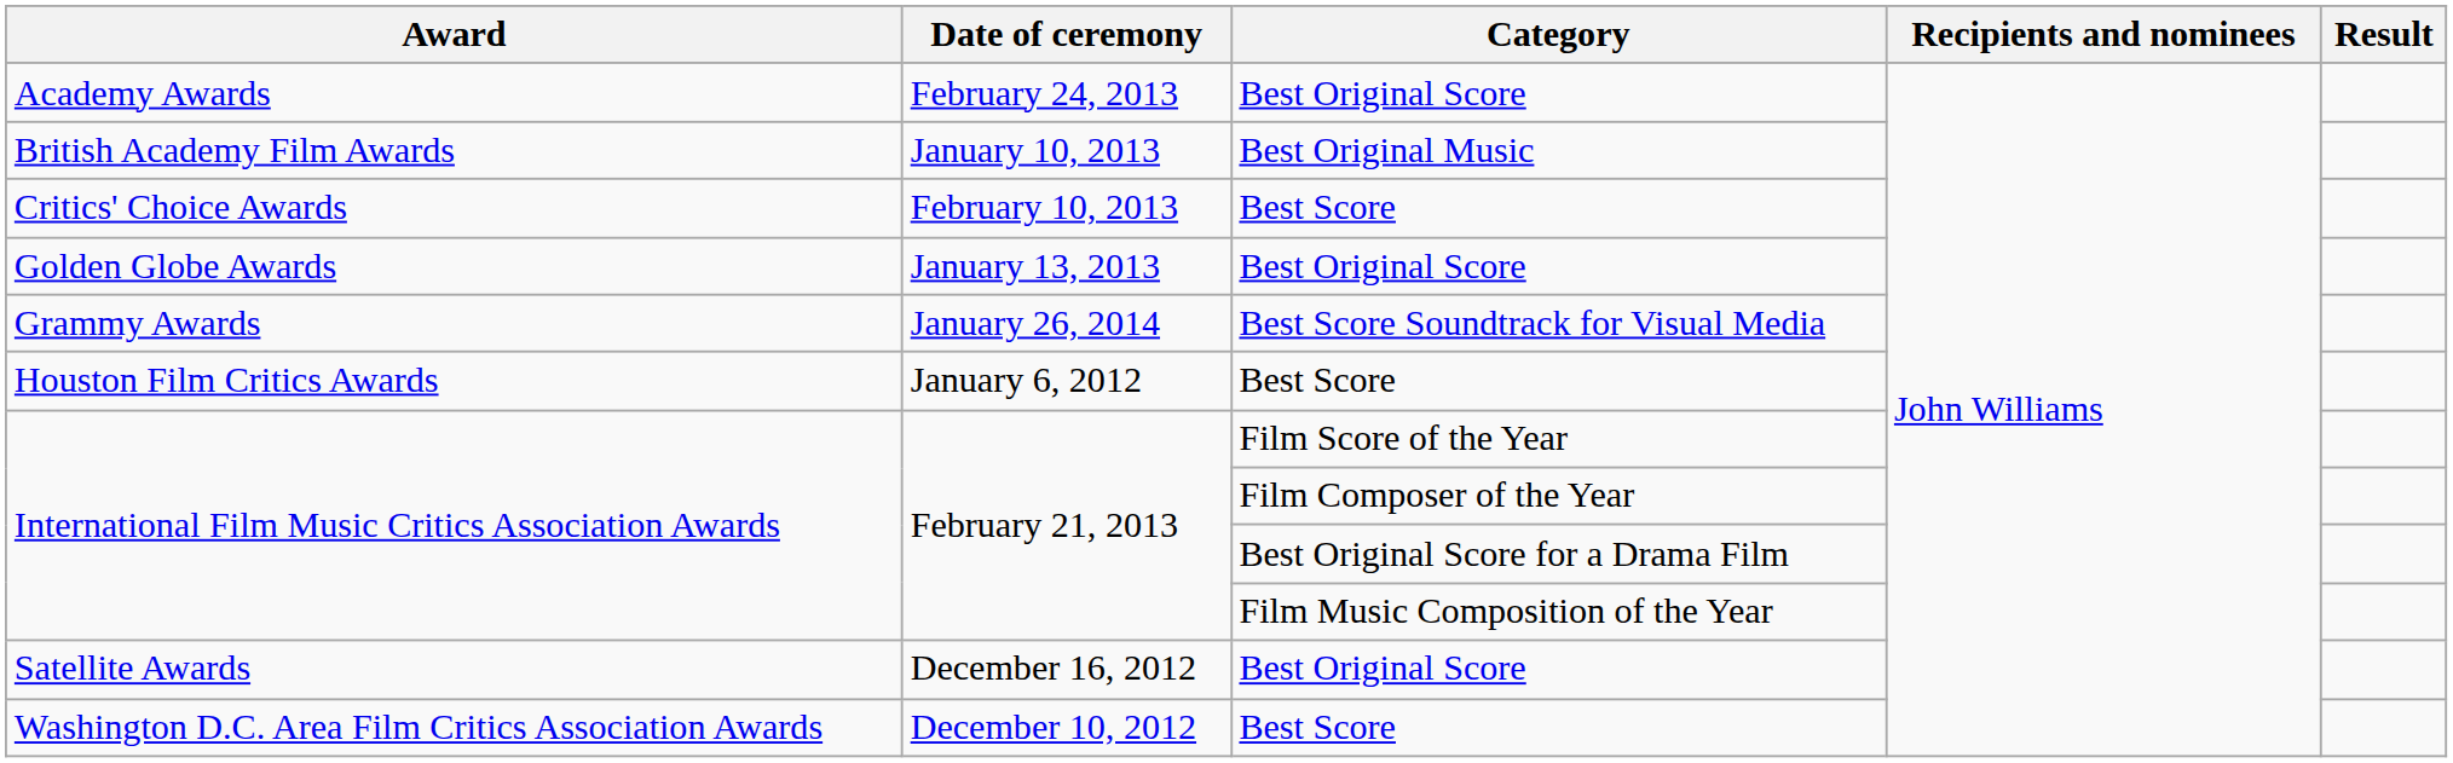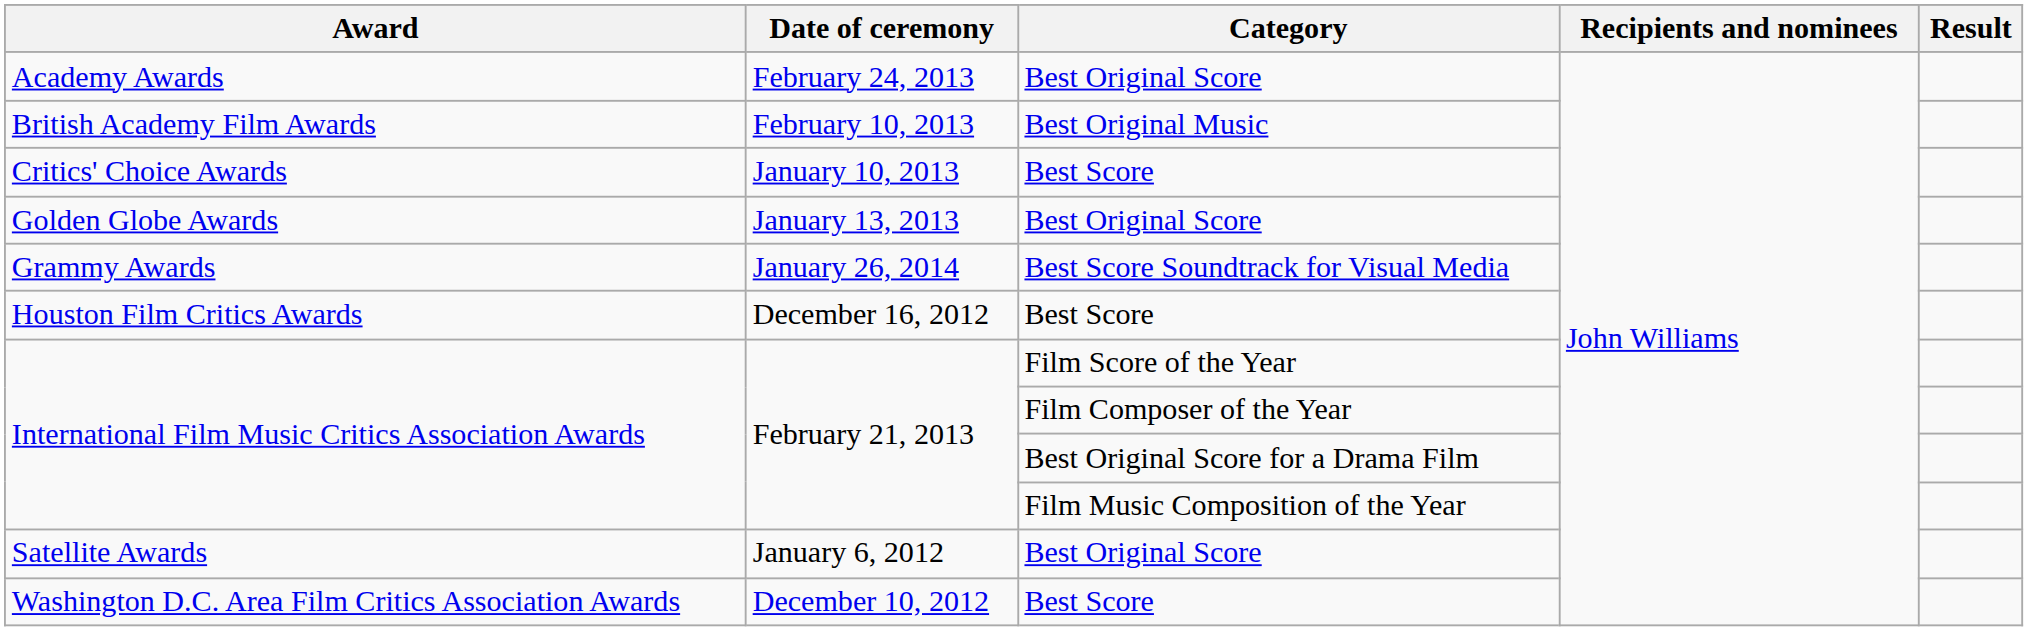 <table class="wikitable" width="85%">
 <tr>
 <th scope="col">Award</th>
 <th scope="col">Date of ceremony</th>
 <th scope="col">Category</th>
 <th scope="col">Recipients and nominees</th>
 <th scope="col">Result</th>
 </tr>
 <tr>
 <td><a href='#'>Academy Awards</a></td>
 <td><a href='#'>February 24, 2013</a></td>
 <td><a href='#'>Best Original Score</a></td>
 <td rowspan="12"><a href='#'>John Williams</a></td>
 <td></td>
 </tr>
 <tr>
 <td><a href='#'>British Academy Film Awards</a></td>
-<td><a href='#'>January 10, 2013</a></td>
+<td><a href='#'>February 10, 2013</a></td>
 <td><a href='#'>Best Original Music</a></td>
 <td></td>
 </tr>
 <tr>
 <td><a href='#'>Critics' Choice Awards</a></td>
-<td><a href='#'>February 10, 2013</a></td>
+<td><a href='#'>January 10, 2013</a></td>
 <td><a href='#'>Best Score</a></td>
 <td></td>
 </tr>
 <tr>
 <td><a href='#'>Golden Globe Awards</a></td>
 <td><a href='#'>January 13, 2013</a></td>
 <td><a href='#'>Best Original Score</a></td>
 <td></td>
 </tr>
 <tr>
 <td rowspan="1"><a href='#'>Grammy Awards</a></td>
 <td rowspan="1"><a href='#'>January 26, 2014</a></td>
 <td><a href='#'>Best Score Soundtrack for Visual Media</a></td>
 <td></td>
 </tr>
 <tr>
 <td><a href='#'>Houston Film Critics Awards</a></td>
-<td>January 6, 2012</td>
+<td>December 16, 2012</td>
 <td>Best Score</td>
 <td></td>
 </tr>
 <tr>
 <td rowspan="4"><a href='#'>International Film Music Critics Association Awards</a></td>
 <td rowspan="4">February 21, 2013</td>
 <td>Film Score of the Year</td>
 <td></td>
 </tr>
 <tr>
 <td>Film Composer of the Year</td>
 <td></td>
 </tr>
 <tr>
 <td>Best Original Score for a Drama Film</td>
 <td></td>
 </tr>
 <tr>
 <td>Film Music Composition of the Year</td>
 <td></td>
 </tr>
 <tr>
 <td><a href='#'>Satellite Awards</a></td>
-<td>December 16, 2012</td>
+<td>January 6, 2012</td>
 <td><a href='#'>Best Original Score</a></td>
 <td></td>
 </tr>
 <tr>
 <td><a href='#'>Washington D.C. Area Film Critics Association Awards</a></td>
 <td><a href='#'>December 10, 2012</a></td>
 <td><a href='#'>Best Score</a></td>
 <td></td>
 </tr>
 </table>
